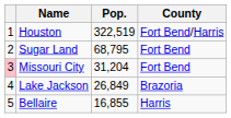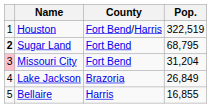 <table class="wikitable sortable">
 <tr>
 <th></th>
 <th>Name</th>
+<th>County</th>
 <th>Pop.</th>
-<th>County</th>
 </tr>
 <tr>
 <td>1</td>
 <td><a href='#'>Houston</a></td>
+<td><a href='#'>Fort Bend</a>/<a href='#'>Harris</a></td>
 <td>322,519</td>
-<td><a href='#'>Fort Bend</a>/<a href='#'>Harris</a></td>
 </tr>
 <tr>
-<td>2</td>
+<td><strong>2</strong></td>
 <td><a href='#'>Sugar Land</a></td>
+<td><a href='#'>Fort Bend</a></td>
 <td>68,795</td>
-<td><a href='#'>Fort Bend</a></td>
 </tr>
 <tr>
 <td style="background: pink;">3</td>
 <td><a href='#'>Missouri City</a></td>
+<td><a href='#'>Fort Bend</a></td>
 <td>31,204</td>
-<td><a href='#'>Fort Bend</a></td>
 </tr>
 <tr>
 <td>4</td>
 <td><a href='#'>Lake Jackson</a></td>
+<td><a href='#'>Brazoria</a></td>
 <td>26,849</td>
-<td><a href='#'>Brazoria</a></td>
 </tr>
 <tr>
 <td>5</td>
 <td><a href='#'>Bellaire</a></td>
+<td><a href='#'>Harris</a></td>
 <td>16,855</td>
-<td><a href='#'>Harris</a></td>
 </tr>
 </table>
